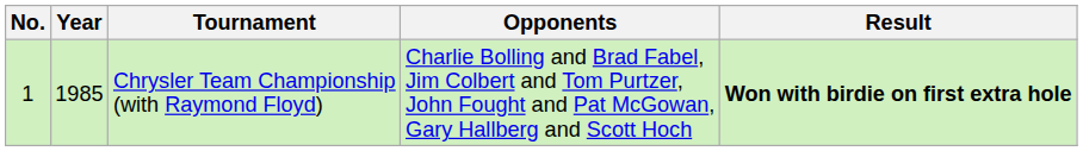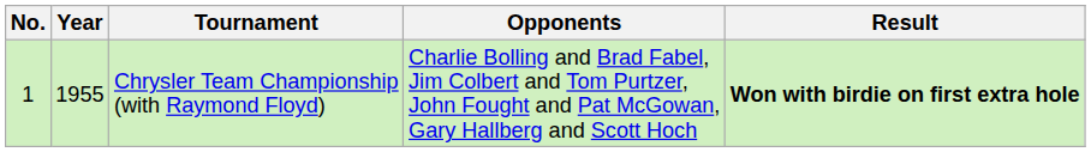 <table class="wikitable" style="font-size:95%;">
 <tr>
 <th>No.</th>
 <th>Year</th>
 <th>Tournament</th>
 <th>Opponents</th>
 <th>Result</th>
 </tr>
 <tr style="background:#D0F0C0;">
 <td align=center>1</td>
-<td>1985</td>
+<td>1955</td>
 <td><a href='#'>Chrysler Team Championship</a><br>(with  <a href='#'>Raymond Floyd</a>)</td>
 <td> <a href='#'>Charlie Bolling</a> and  <a href='#'>Brad Fabel</a>,<br> <a href='#'>Jim Colbert</a> and  <a href='#'>Tom Purtzer</a>,<br> <a href='#'>John Fought</a> and  <a href='#'>Pat McGowan</a>,<br> <a href='#'>Gary Hallberg</a> and  <a href='#'>Scott Hoch</a></td>
 <td><strong>Won with birdie on first extra hole</strong></td>
 </tr>
 </table>
